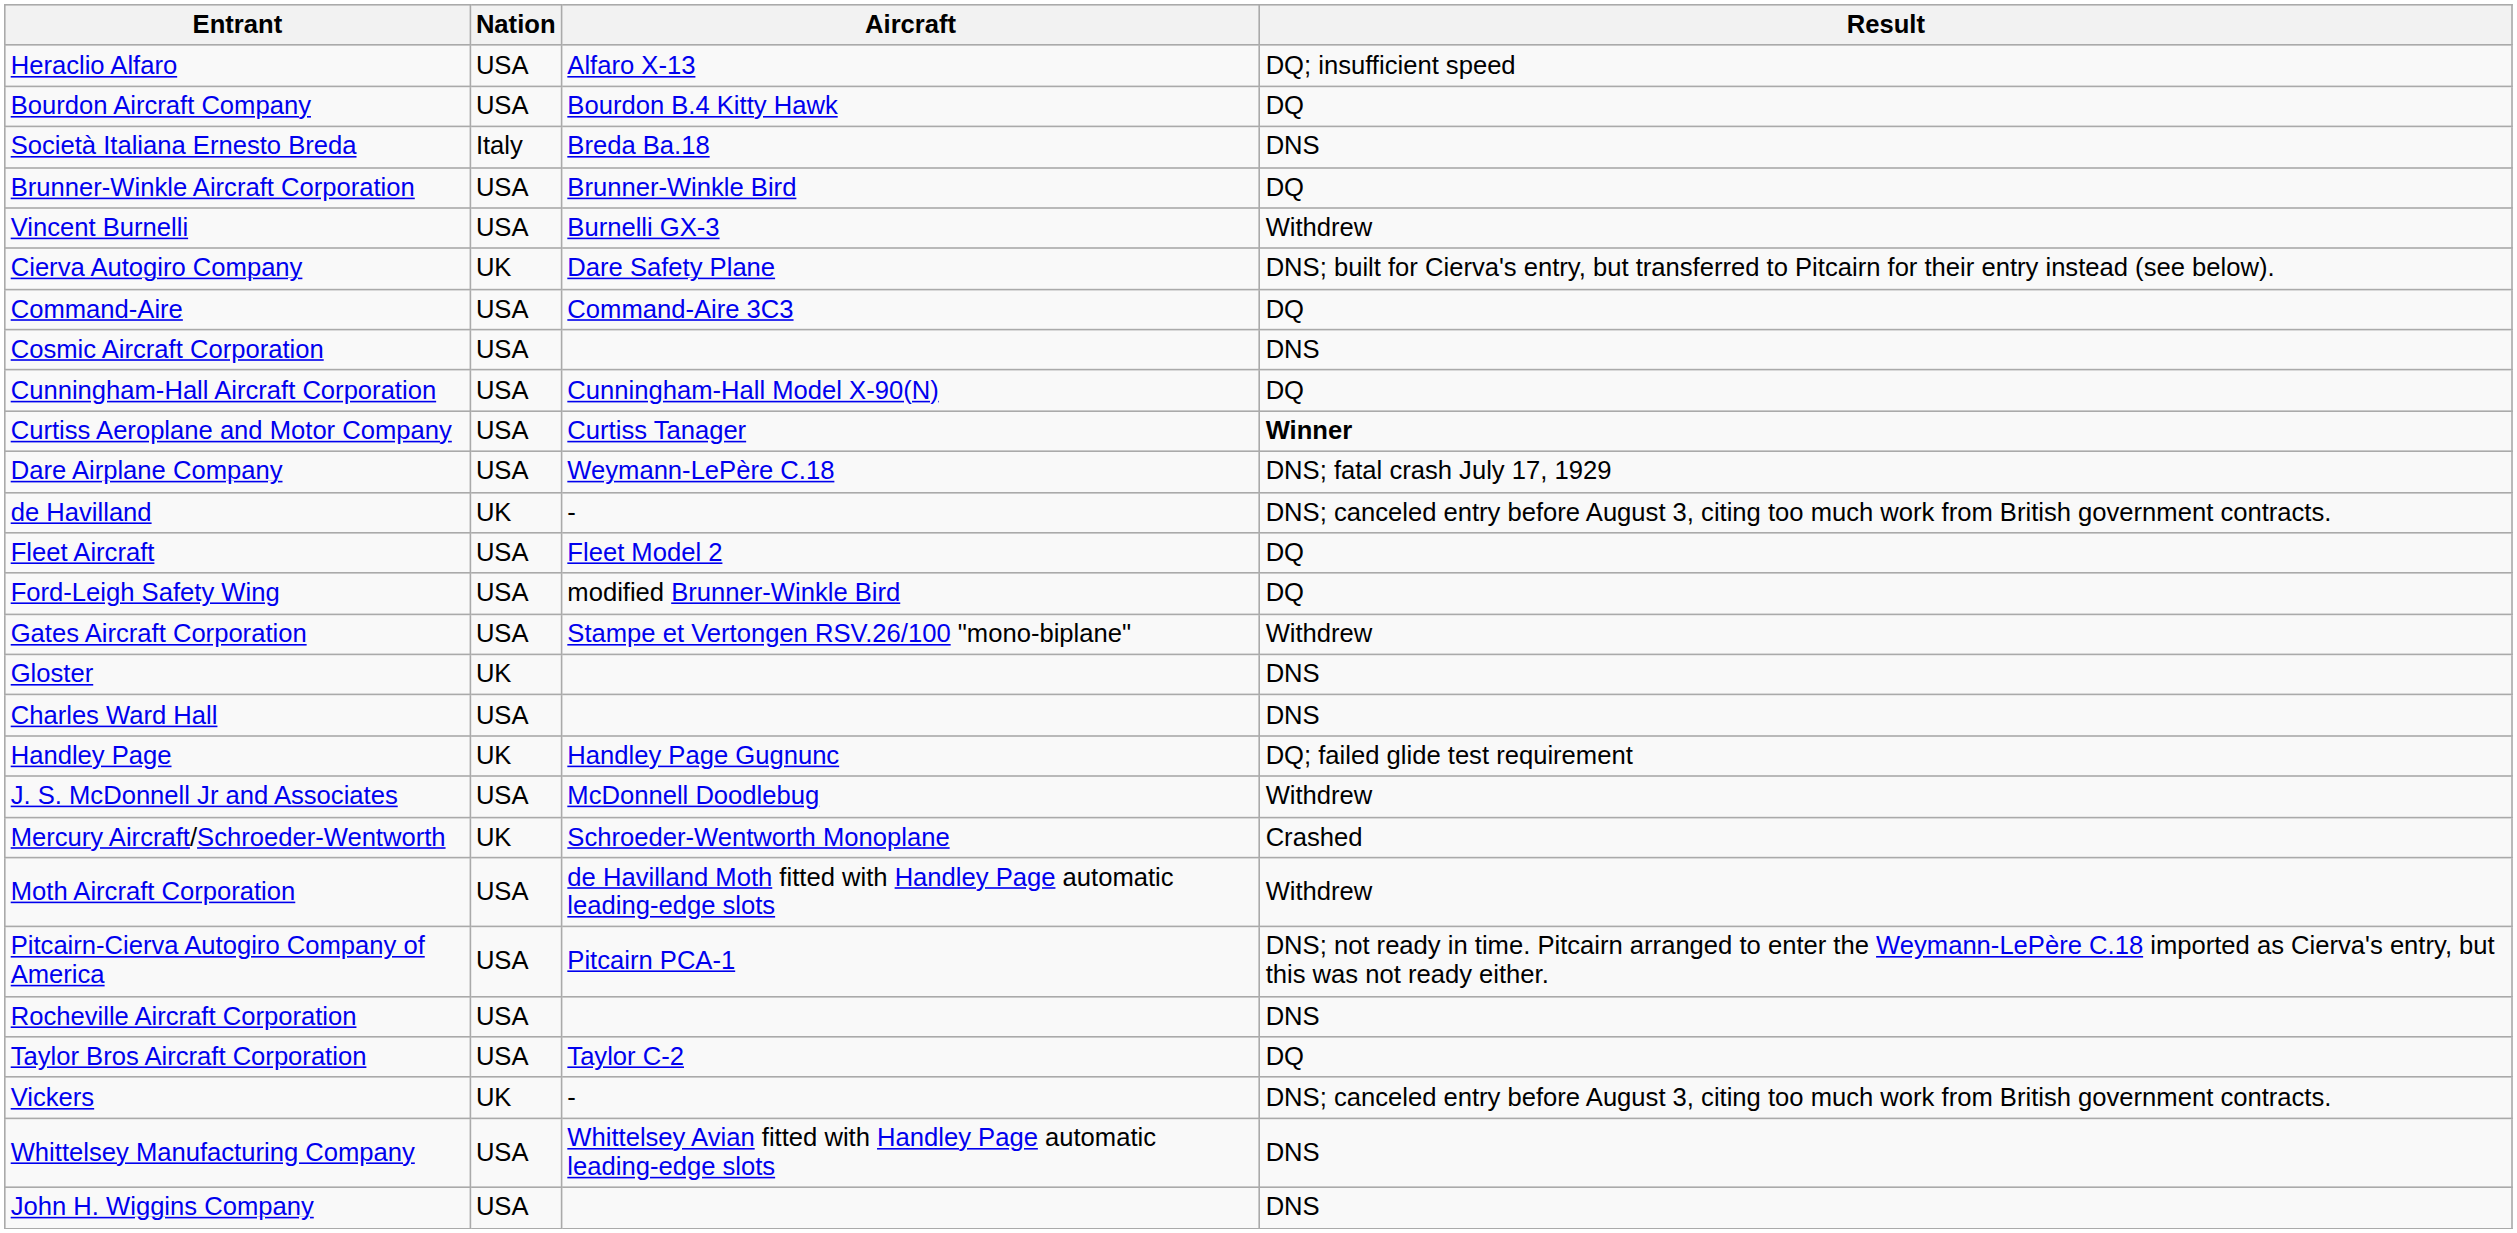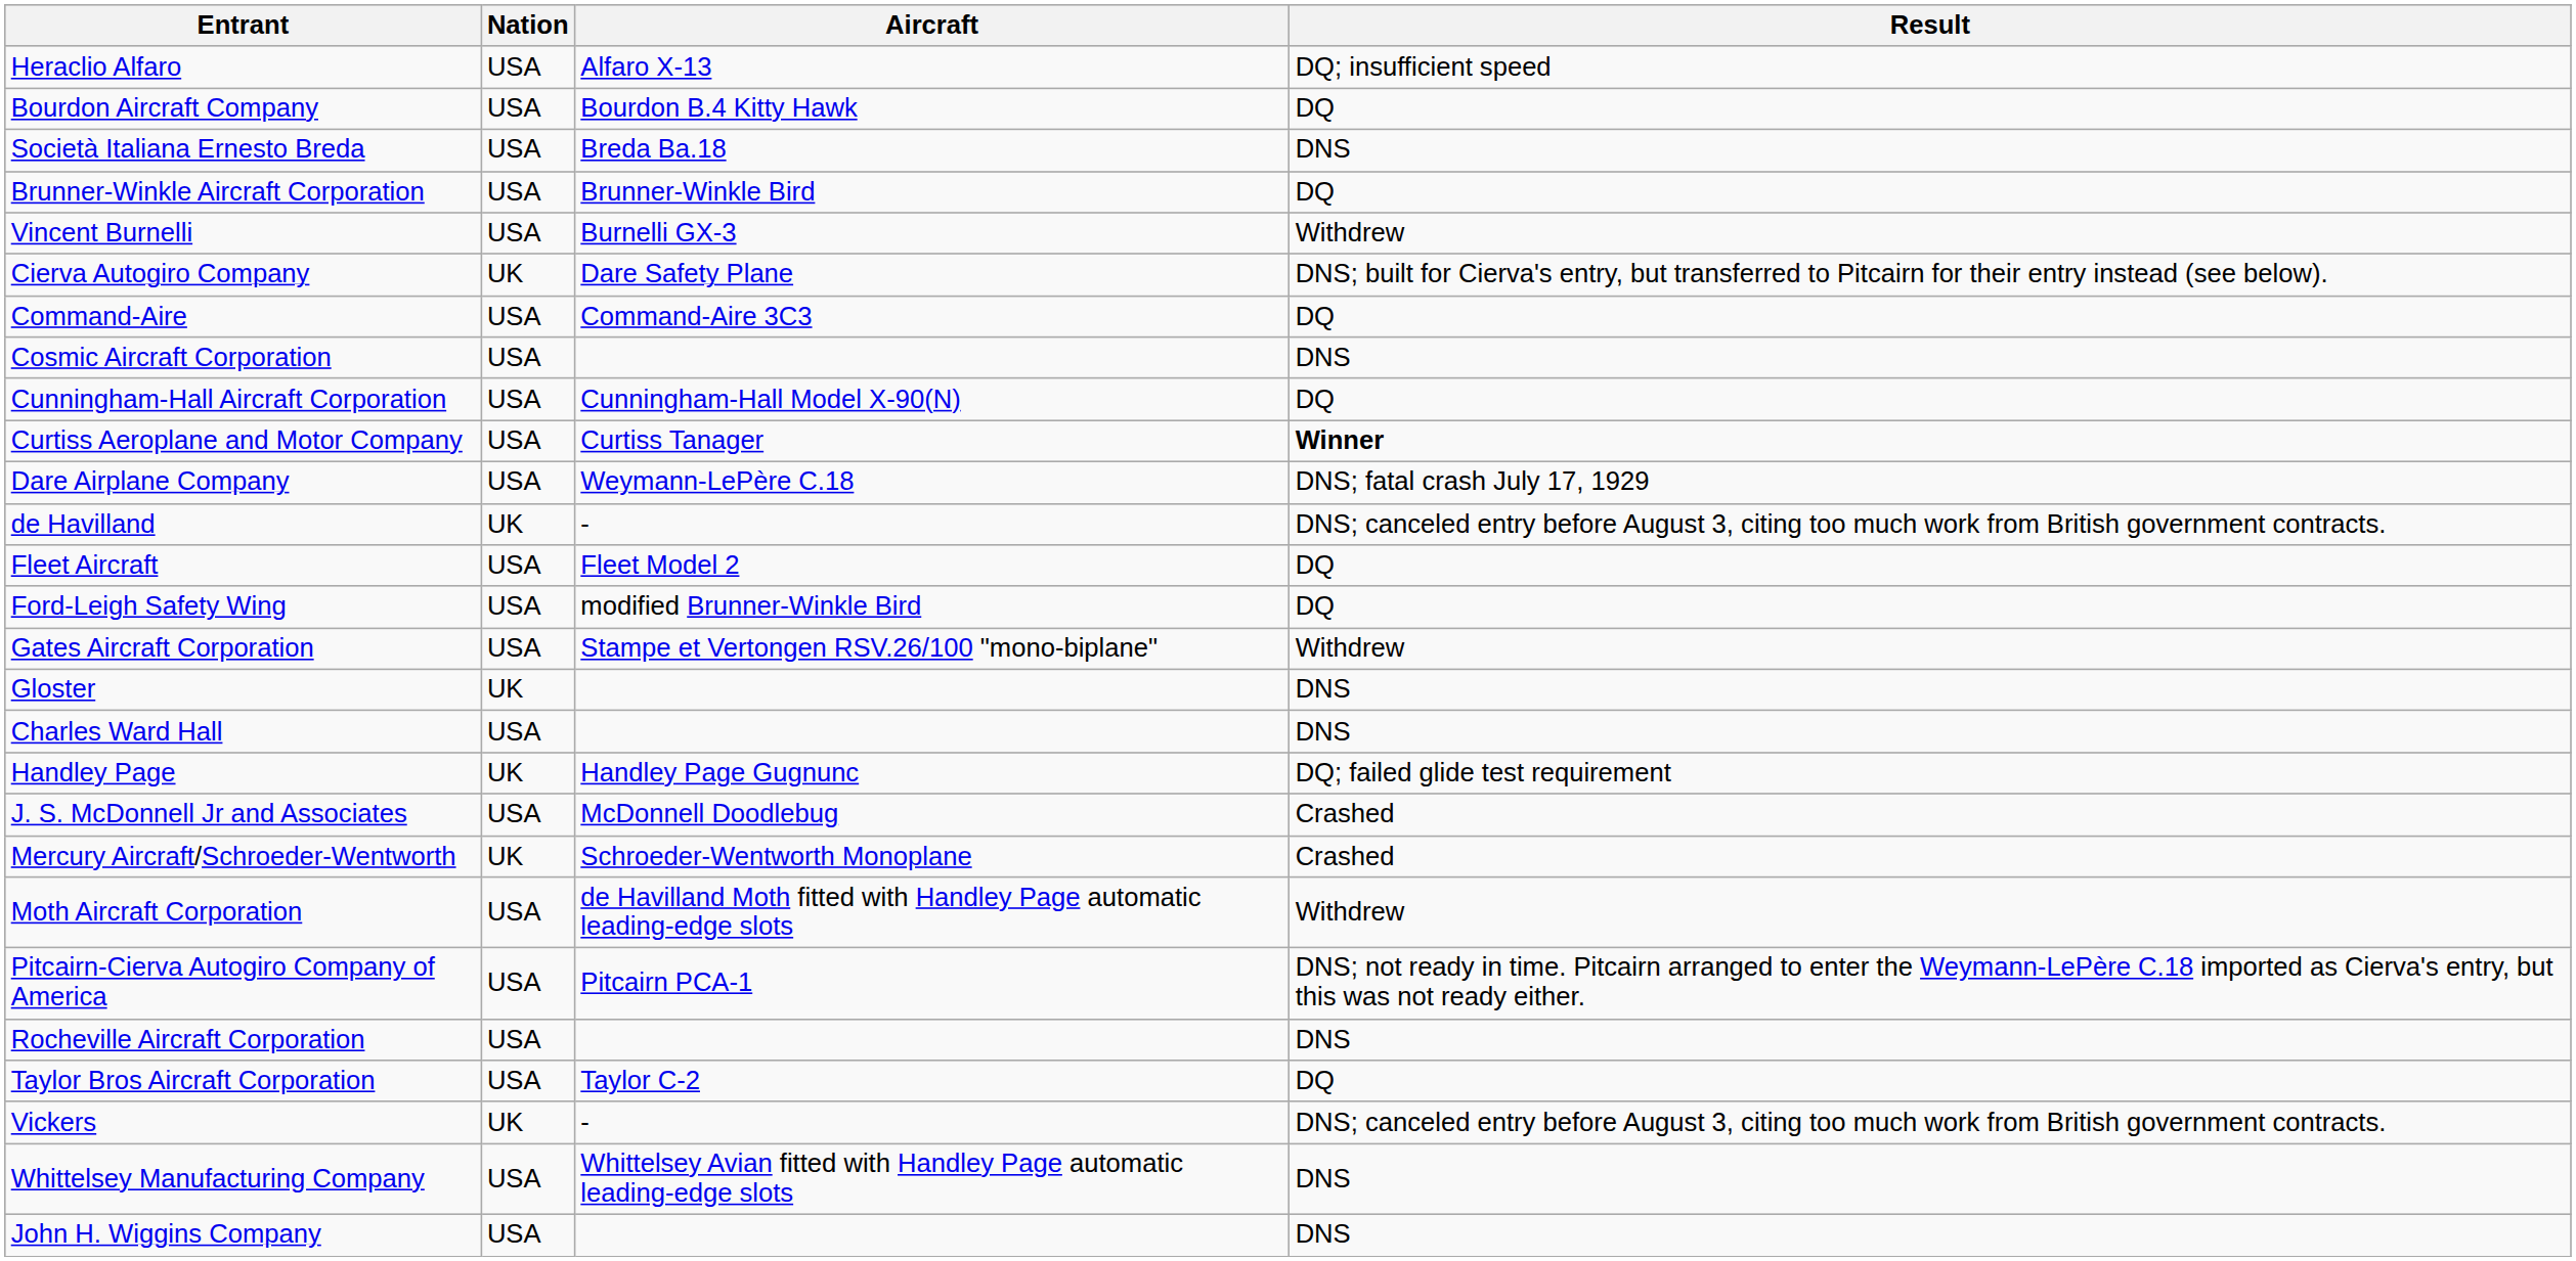 <table class="wikitable">
 <tr>
 <th>Entrant</th>
 <th>Nation</th>
 <th>Aircraft</th>
 <th>Result</th>
 </tr>
 <tr>
 <td><a href='#'>Heraclio Alfaro</a></td>
 <td>USA</td>
 <td><a href='#'>Alfaro X-13</a></td>
 <td>DQ; insufficient speed</td>
 </tr>
 <tr>
 <td><a href='#'>Bourdon Aircraft Company</a></td>
 <td>USA</td>
 <td><a href='#'>Bourdon B.4 Kitty Hawk</a></td>
 <td>DQ</td>
 </tr>
 <tr>
 <td><a href='#'>Società Italiana Ernesto Breda</a></td>
-<td>Italy</td>
+<td>USA</td>
 <td><a href='#'>Breda Ba.18</a></td>
 <td>DNS</td>
 </tr>
 <tr>
 <td><a href='#'>Brunner-Winkle Aircraft Corporation</a></td>
 <td>USA</td>
 <td><a href='#'>Brunner-Winkle Bird</a></td>
 <td>DQ</td>
 </tr>
 <tr>
 <td><a href='#'>Vincent Burnelli</a></td>
 <td>USA</td>
 <td><a href='#'>Burnelli GX-3</a></td>
 <td>Withdrew</td>
 </tr>
 <tr>
 <td><a href='#'>Cierva Autogiro Company</a></td>
 <td>UK</td>
 <td><a href='#'>Dare Safety Plane</a></td>
 <td>DNS; built for Cierva's entry, but transferred to Pitcairn for their entry instead (see below).</td>
 </tr>
 <tr>
 <td><a href='#'>Command-Aire</a></td>
 <td>USA</td>
 <td><a href='#'>Command-Aire 3C3</a></td>
 <td>DQ</td>
 </tr>
 <tr>
 <td><a href='#'>Cosmic Aircraft Corporation</a></td>
 <td>USA</td>
 <td></td>
 <td>DNS</td>
 </tr>
 <tr>
 <td><a href='#'>Cunningham-Hall Aircraft Corporation</a></td>
 <td>USA</td>
 <td><a href='#'>Cunningham-Hall Model X-90(N)</a></td>
 <td>DQ</td>
 </tr>
 <tr>
 <td><a href='#'>Curtiss Aeroplane and Motor Company</a></td>
 <td>USA</td>
 <td><a href='#'>Curtiss Tanager</a></td>
 <td><strong>Winner</strong></td>
 </tr>
 <tr>
 <td><a href='#'>Dare Airplane Company</a></td>
 <td>USA</td>
 <td><a href='#'>Weymann-LePère C.18</a></td>
 <td>DNS; fatal crash July 17, 1929</td>
 </tr>
 <tr>
 <td><a href='#'>de Havilland</a></td>
 <td>UK</td>
 <td>-</td>
 <td>DNS; canceled entry before August 3, citing too much work from British government contracts.</td>
 </tr>
 <tr>
 <td><a href='#'>Fleet Aircraft</a></td>
 <td>USA</td>
 <td><a href='#'>Fleet Model 2</a></td>
 <td>DQ</td>
 </tr>
 <tr>
 <td><a href='#'>Ford-Leigh Safety Wing</a></td>
 <td>USA</td>
 <td>modified <a href='#'>Brunner-Winkle Bird</a></td>
 <td>DQ</td>
 </tr>
 <tr>
 <td><a href='#'>Gates Aircraft Corporation</a></td>
 <td>USA</td>
 <td><a href='#'>Stampe et Vertongen RSV.26/100</a> "mono-biplane"</td>
 <td>Withdrew</td>
 </tr>
 <tr>
 <td><a href='#'>Gloster</a></td>
 <td>UK</td>
 <td></td>
 <td>DNS</td>
 </tr>
 <tr>
 <td><a href='#'>Charles Ward Hall</a></td>
 <td>USA</td>
 <td></td>
 <td>DNS</td>
 </tr>
 <tr>
 <td><a href='#'>Handley Page</a></td>
 <td>UK</td>
 <td><a href='#'>Handley Page Gugnunc</a></td>
 <td>DQ; failed glide test requirement</td>
 </tr>
 <tr>
 <td><a href='#'>J. S. McDonnell Jr and Associates</a></td>
 <td>USA</td>
 <td><a href='#'>McDonnell Doodlebug</a></td>
-<td>Withdrew</td>
+<td>Crashed</td>
 </tr>
 <tr>
 <td><a href='#'>Mercury Aircraft</a>/<a href='#'>Schroeder-Wentworth</a></td>
 <td>UK</td>
 <td><a href='#'>Schroeder-Wentworth Monoplane</a></td>
 <td>Crashed</td>
 </tr>
 <tr>
 <td><a href='#'>Moth Aircraft Corporation</a></td>
 <td>USA</td>
 <td><a href='#'>de Havilland Moth</a> fitted with <a href='#'>Handley Page</a> automatic <a href='#'>leading-edge slots</a></td>
 <td>Withdrew</td>
 </tr>
 <tr>
 <td><a href='#'>Pitcairn-Cierva Autogiro Company of America</a></td>
 <td>USA</td>
 <td><a href='#'>Pitcairn PCA-1</a></td>
 <td>DNS; not ready in time. Pitcairn arranged to enter the <a href='#'>Weymann-LePère C.18</a> imported as Cierva's entry, but this was not ready either.</td>
 </tr>
 <tr>
 <td><a href='#'>Rocheville Aircraft Corporation</a></td>
 <td>USA</td>
 <td></td>
 <td>DNS</td>
 </tr>
 <tr>
 <td><a href='#'>Taylor Bros Aircraft Corporation</a></td>
 <td>USA</td>
 <td><a href='#'>Taylor C-2</a></td>
 <td>DQ</td>
 </tr>
 <tr>
 <td><a href='#'>Vickers</a></td>
 <td>UK</td>
 <td>-</td>
 <td>DNS; canceled entry before August 3, citing too much work from British government contracts.</td>
 </tr>
 <tr>
 <td><a href='#'>Whittelsey Manufacturing Company</a></td>
 <td>USA</td>
 <td><a href='#'>Whittelsey Avian</a> fitted with <a href='#'>Handley Page</a> automatic <a href='#'>leading-edge slots</a></td>
 <td>DNS</td>
 </tr>
 <tr>
 <td><a href='#'>John H. Wiggins Company</a></td>
 <td>USA</td>
 <td></td>
 <td>DNS</td>
 </tr>
 </table>
